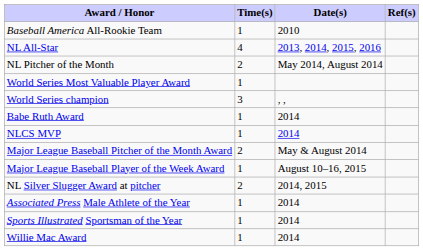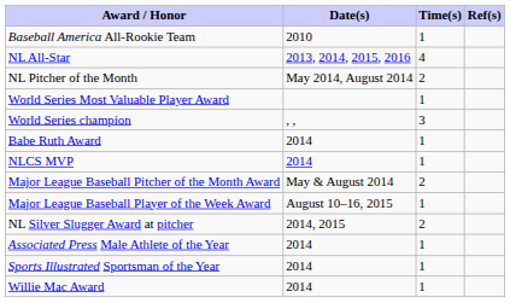 <table class="wikitable sortable">
 <tr>
 <th style="background:#ccf;">Award / Honor</th>
+<th style="background:#ccf;">Date(s)</th>
 <th style="background:#ccf;">Time(s)</th>
-<th style="background:#ccf;">Date(s)</th>
 <th style="background:#ccf;">Ref(s)</th>
 </tr>
 <tr>
 <td><em>Baseball America</em> All-Rookie Team</td>
+<td>2010</td>
 <td>1</td>
-<td>2010</td>
 <td></td>
 </tr>
 <tr>
 <td><a href='#'>NL All-Star</a></td>
+<td><a href='#'>2013</a>, <a href='#'>2014</a>, <a href='#'>2015</a>, <a href='#'>2016</a></td>
 <td>4</td>
-<td><a href='#'>2013</a>, <a href='#'>2014</a>, <a href='#'>2015</a>, <a href='#'>2016</a></td>
 <td></td>
 </tr>
 <tr>
 <td>NL Pitcher of the Month</td>
+<td>May 2014, August 2014</td>
 <td>2</td>
-<td>May 2014, August 2014</td>
 <td></td>
 </tr>
 <tr>
 <td><a href='#'>World Series Most Valuable Player Award</a></td>
+<td></td>
 <td>1</td>
-<td></td>
 <td></td>
 </tr>
 <tr>
 <td><a href='#'>World Series champion</a></td>
+<td>, , </td>
 <td>3</td>
-<td>, , </td>
 <td></td>
 </tr>
 <tr>
 <td><a href='#'>Babe Ruth Award</a></td>
+<td>2014</td>
 <td>1</td>
-<td>2014</td>
 <td></td>
 </tr>
 <tr>
 <td><a href='#'>NLCS MVP</a></td>
+<td><a href='#'>2014</a></td>
 <td>1</td>
-<td><a href='#'>2014</a></td>
 <td></td>
 </tr>
 <tr>
 <td><a href='#'>Major League Baseball Pitcher of the Month Award</a></td>
+<td>May & August 2014</td>
 <td>2</td>
-<td>May & August 2014</td>
 <td></td>
 </tr>
 <tr>
 <td><a href='#'>Major League Baseball Player of the Week Award</a></td>
+<td>August 10–16, 2015</td>
 <td>1</td>
-<td>August 10–16, 2015</td>
 <td></td>
 </tr>
 <tr>
 <td>NL <a href='#'>Silver Slugger Award</a> at <a href='#'>pitcher</a></td>
+<td>2014, 2015</td>
 <td>2</td>
-<td>2014, 2015</td>
 <td></td>
 </tr>
 <tr>
 <td><em><a href='#'>Associated Press</a></em> <a href='#'>Male Athlete of the Year</a></td>
+<td>2014</td>
 <td>1</td>
-<td>2014</td>
 <td></td>
 </tr>
 <tr>
 <td><em><a href='#'>Sports Illustrated</a></em> <a href='#'>Sportsman of the Year</a></td>
+<td>2014</td>
 <td>1</td>
-<td>2014</td>
 <td></td>
 </tr>
 <tr>
 <td><a href='#'>Willie Mac Award</a></td>
+<td>2014</td>
 <td>1</td>
-<td>2014</td>
 <td></td>
 </tr>
 </table>
